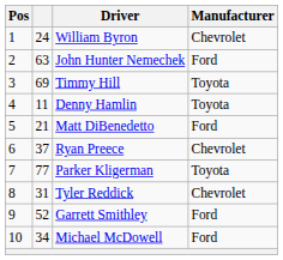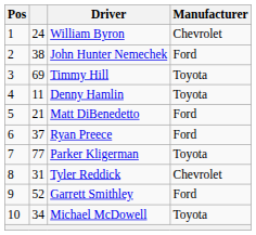 <table class="wikitable" style="font-size:98%">
 <tr>
 <th>Pos</th>
 <th></th>
 <th>Driver</th>
 <th>Manufacturer</th>
 </tr>
 <tr>
 <td>1</td>
 <td>24</td>
 <td><a href='#'>William Byron</a></td>
 <td>Chevrolet</td>
 </tr>
 <tr>
 <td>2</td>
-<td>63</td>
+<td>38</td>
 <td><a href='#'>John Hunter Nemechek</a></td>
 <td>Ford</td>
 </tr>
 <tr>
 <td>3</td>
 <td>69</td>
 <td><a href='#'>Timmy Hill</a></td>
 <td>Toyota</td>
 </tr>
 <tr>
 <td>4</td>
 <td>11</td>
 <td><a href='#'>Denny Hamlin</a></td>
 <td>Toyota</td>
 </tr>
 <tr>
 <td>5</td>
 <td>21</td>
 <td><a href='#'>Matt DiBenedetto</a></td>
 <td>Ford</td>
 </tr>
 <tr>
 <td>6</td>
 <td>37</td>
 <td><a href='#'>Ryan Preece</a></td>
-<td>Chevrolet</td>
+<td>Ford</td>
 </tr>
 <tr>
 <td>7</td>
 <td>77</td>
 <td><a href='#'>Parker Kligerman</a></td>
 <td>Toyota</td>
 </tr>
 <tr>
 <td>8</td>
 <td>31</td>
 <td><a href='#'>Tyler Reddick</a></td>
 <td>Chevrolet</td>
 </tr>
 <tr>
 <td>9</td>
 <td>52</td>
 <td><a href='#'>Garrett Smithley</a></td>
 <td>Ford</td>
 </tr>
 <tr>
 <td>10</td>
 <td>34</td>
 <td><a href='#'>Michael McDowell</a></td>
-<td>Ford</td>
+<td>Toyota</td>
 </tr>
 <tr>
 <th colspan=4></th>
 </tr>
 </table>
